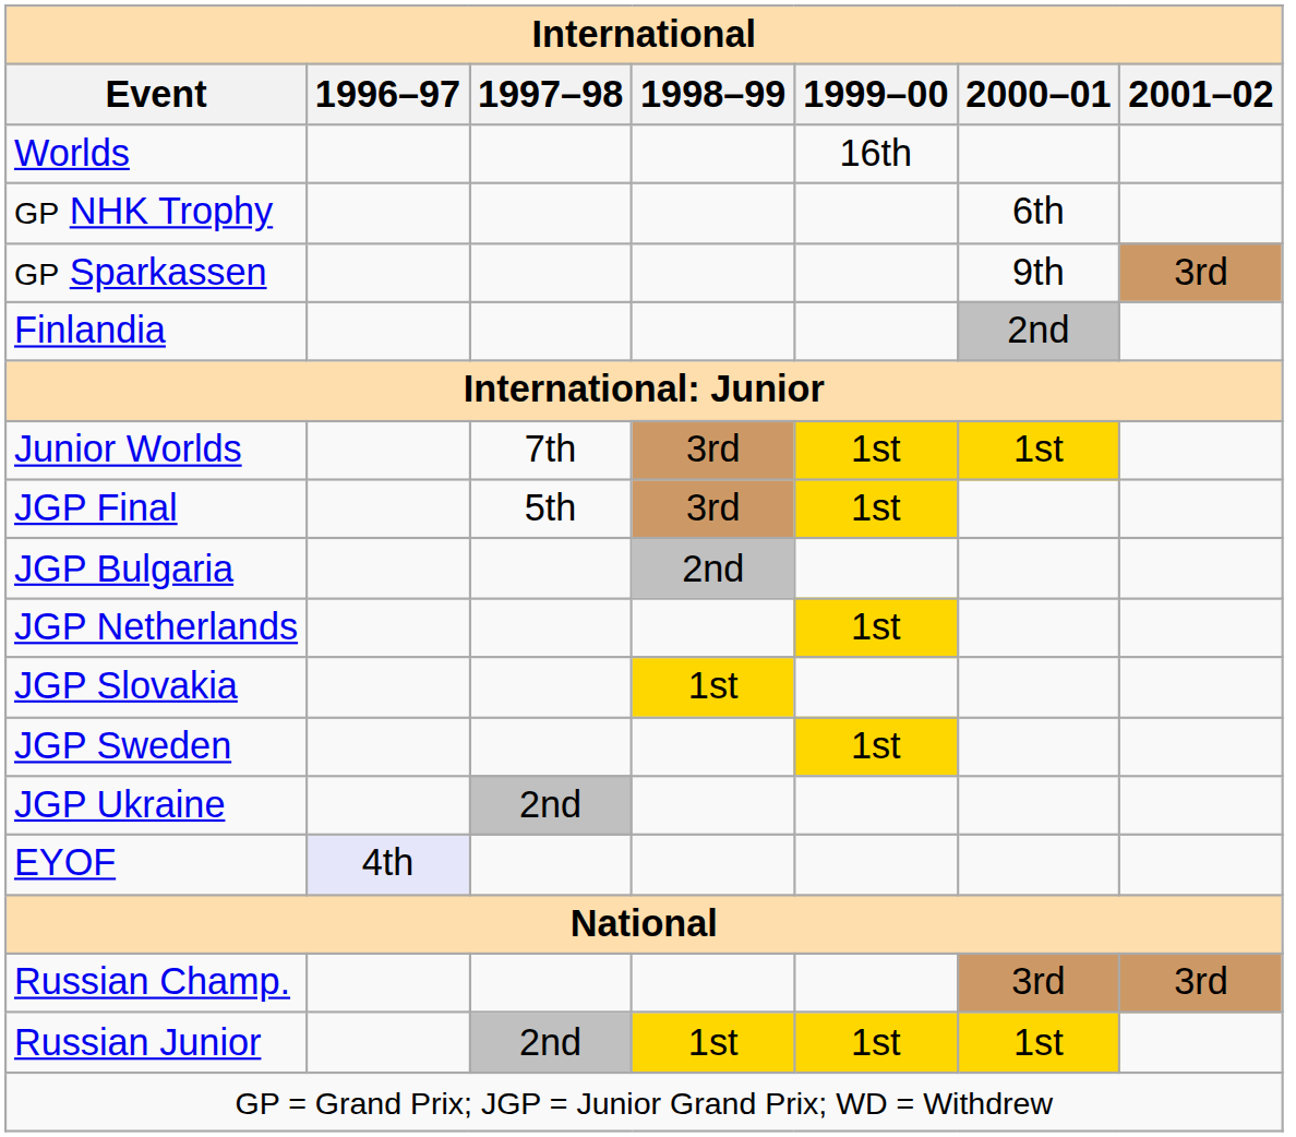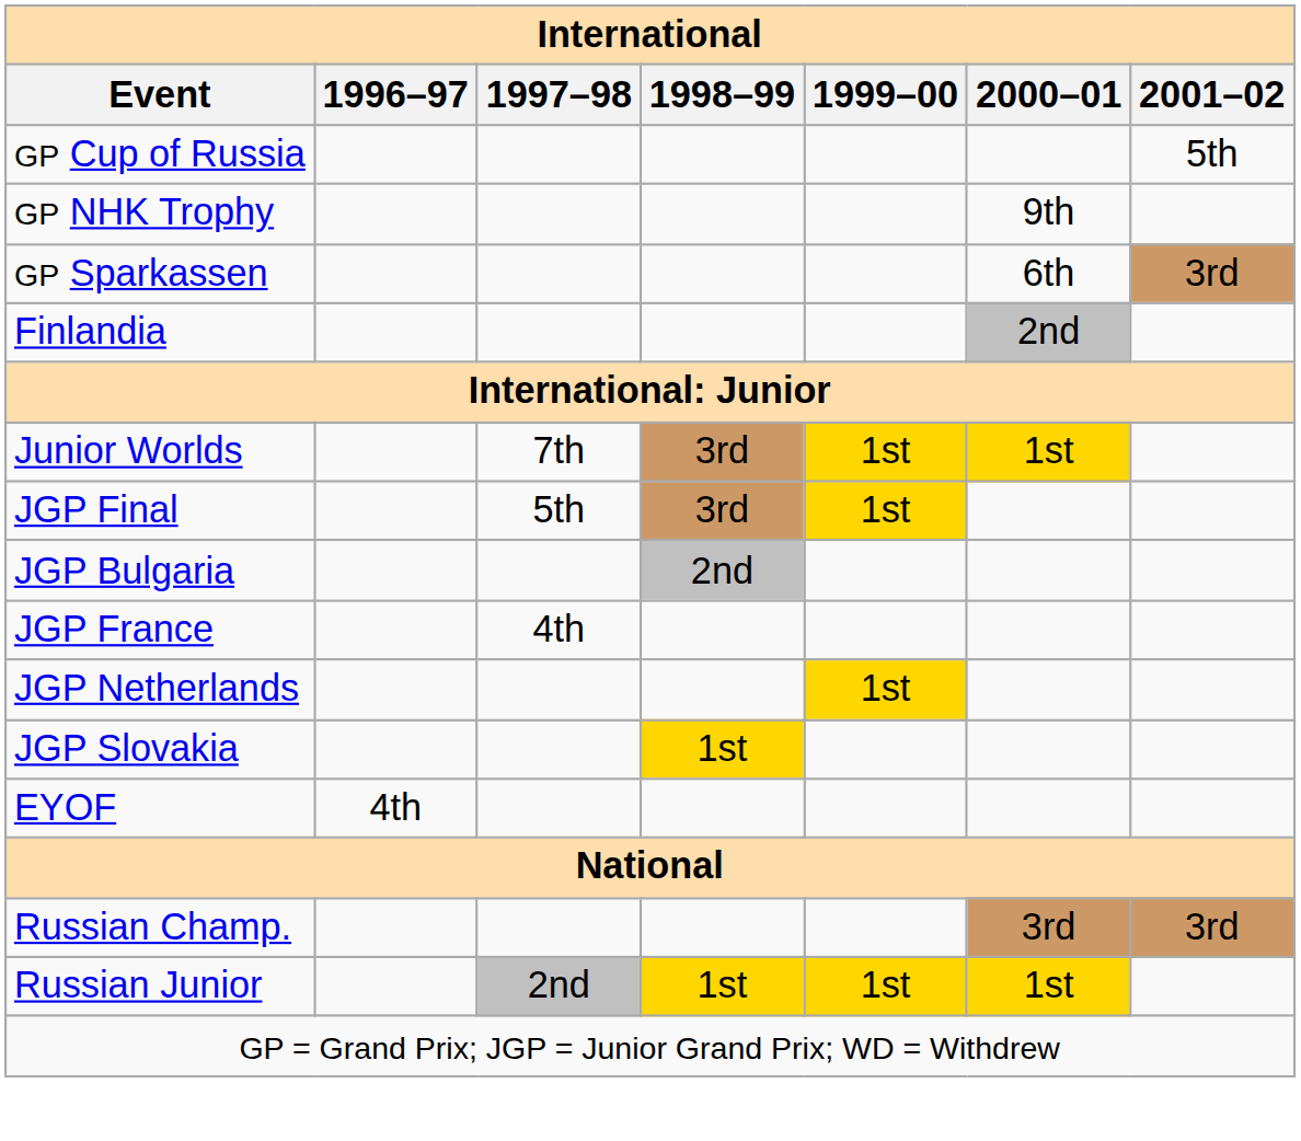 <table class="wikitable" style="text-align:center">
 <tr>
 <th style="background-color: #ffdead; " colspan=7 align=center><strong>International</strong></th>
 </tr>
 <tr>
 <th>Event</th>
 <th>1996–97</th>
 <th>1997–98</th>
 <th>1998–99</th>
 <th>1999–00</th>
 <th>2000–01</th>
 <th>2001–02</th>
 </tr>
 <tr>
-<td align=left><a href='#'>Worlds</a></td>
+<td align=left><small>GP</small> <a href='#'>Cup of Russia</a></td>
 <td></td>
 <td></td>
 <td></td>
-<td>16th</td>
 <td></td>
 <td></td>
+<td>5th</td>
 </tr>
 <tr>
 <td align=left><small>GP</small> <a href='#'>NHK Trophy</a></td>
 <td></td>
 <td></td>
 <td></td>
 <td></td>
-<td>6th</td>
+<td>9th</td>
 <td></td>
 </tr>
 <tr>
 <td align=left><small>GP</small> <a href='#'>Sparkassen</a></td>
 <td></td>
 <td></td>
 <td></td>
 <td></td>
-<td>9th</td>
+<td>6th</td>
 <td bgcolor=cc9966>3rd</td>
 </tr>
 <tr>
 <td align=left><a href='#'>Finlandia</a></td>
 <td></td>
 <td></td>
 <td></td>
 <td></td>
 <td bgcolor=silver>2nd</td>
 <td></td>
 </tr>
 <tr>
 <th style="background-color: #ffdead; " colspan=7 align=center><strong>International: Junior</strong></th>
 </tr>
 <tr>
 <td align=left><a href='#'>Junior Worlds</a></td>
 <td></td>
 <td>7th</td>
 <td bgcolor=cc9966>3rd</td>
 <td bgcolor=gold>1st</td>
 <td bgcolor=gold>1st</td>
 <td></td>
 </tr>
 <tr>
 <td align=left><a href='#'>JGP Final</a></td>
 <td></td>
 <td>5th</td>
 <td bgcolor=cc9966>3rd</td>
 <td bgcolor=gold>1st</td>
 <td></td>
 <td></td>
 </tr>
 <tr>
 <td align=left><a href='#'>JGP Bulgaria</a></td>
 <td></td>
 <td></td>
 <td bgcolor=silver>2nd</td>
 <td></td>
 <td></td>
 <td></td>
 </tr>
 <tr>
+<td align=left><a href='#'>JGP France</a></td>
+<td></td>
+<td>4th</td>
+<td></td>
+<td></td>
+<td></td>
+<td></td>
+</tr>
+<tr>
 <td align=left><a href='#'>JGP Netherlands</a></td>
 <td></td>
 <td></td>
 <td></td>
 <td bgcolor=gold>1st</td>
 <td></td>
 <td></td>
 </tr>
 <tr>
 <td align=left><a href='#'>JGP Slovakia</a></td>
 <td></td>
 <td></td>
 <td bgcolor=gold>1st</td>
 <td></td>
 <td></td>
 <td></td>
 </tr>
 <tr>
-<td align=left><a href='#'>JGP Sweden</a></td>
-<td></td>
-<td></td>
-<td></td>
-<td bgcolor=gold>1st</td>
-<td></td>
-<td></td>
-</tr>
-<tr>
-<td align=left><a href='#'>JGP Ukraine</a></td>
-<td></td>
-<td bgcolor=silver>2nd</td>
-<td></td>
-<td></td>
-<td></td>
-<td></td>
-</tr>
-<tr>
 <td align=left><a href='#'>EYOF</a></td>
-<td style="background: lavender;">4th</td>
+<td>4th</td>
 <td></td>
 <td></td>
 <td></td>
 <td></td>
 <td></td>
 </tr>
 <tr>
 <th style="background-color: #ffdead; " colspan=7 align=center><strong>National</strong></th>
 </tr>
 <tr>
 <td align=left><a href='#'>Russian Champ.</a></td>
 <td></td>
 <td></td>
 <td></td>
 <td></td>
 <td bgcolor=cc9966>3rd</td>
 <td bgcolor=cc9966>3rd</td>
 </tr>
 <tr>
 <td align=left><a href='#'>Russian Junior</a></td>
 <td></td>
 <td bgcolor=silver>2nd</td>
 <td bgcolor=gold>1st</td>
 <td bgcolor=gold>1st</td>
 <td bgcolor=gold>1st</td>
 <td></td>
 </tr>
 <tr>
 <td colspan=7 align=center><small> GP = Grand Prix; JGP = Junior Grand Prix; WD = Withdrew </small></td>
 </tr>
 </table>
